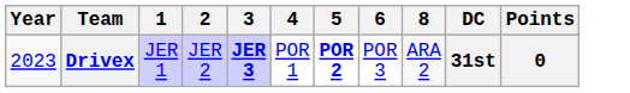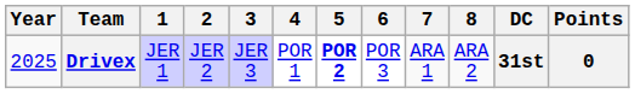 <table class="wikitable" style="text-align:center; font-size:85%">
 <tr>
 <th>Year</th>
 <th>Team</th>
 <th>1</th>
 <th>2</th>
 <th>3</th>
 <th>4</th>
 <th>5</th>
 <th>6</th>
+<th>7</th>
 <th>8</th>
 <th>DC</th>
 <th>Points</th>
 </tr>
 <tr>
-<td><a href='#'>2023</a></td>
+<td><a href='#'>2025</a></td>
 <th><a href='#'>Drivex</a></th>
 <td style="background:#CFCFFF"><a href='#'>JER<br>1</a><br></td>
 <td style="background:#CFCFFF"><a href='#'>JER<br>2</a><br></td>
-<td style="background:#CFCFFF"><strong><a href='#'>JER<br>3</a><br></strong></td>
+<td style="background:#CFCFFF"><a href='#'>JER<br>3</a><br></td>
 <td style="background:#FFFFFF"><a href='#'>POR<br>1</a><br></td>
 <td style="background:#FFFFFF"><strong><a href='#'>POR<br>2</a><br></strong></td>
 <td style="background:#FFFFFF"><a href='#'>POR<br>3</a><br></td>
+<td><a href='#'>ARA<br>1</a></td>
 <td><a href='#'>ARA<br>2</a></td>
 <th>31st</th>
 <th>0</th>
 </tr>
 </table>
